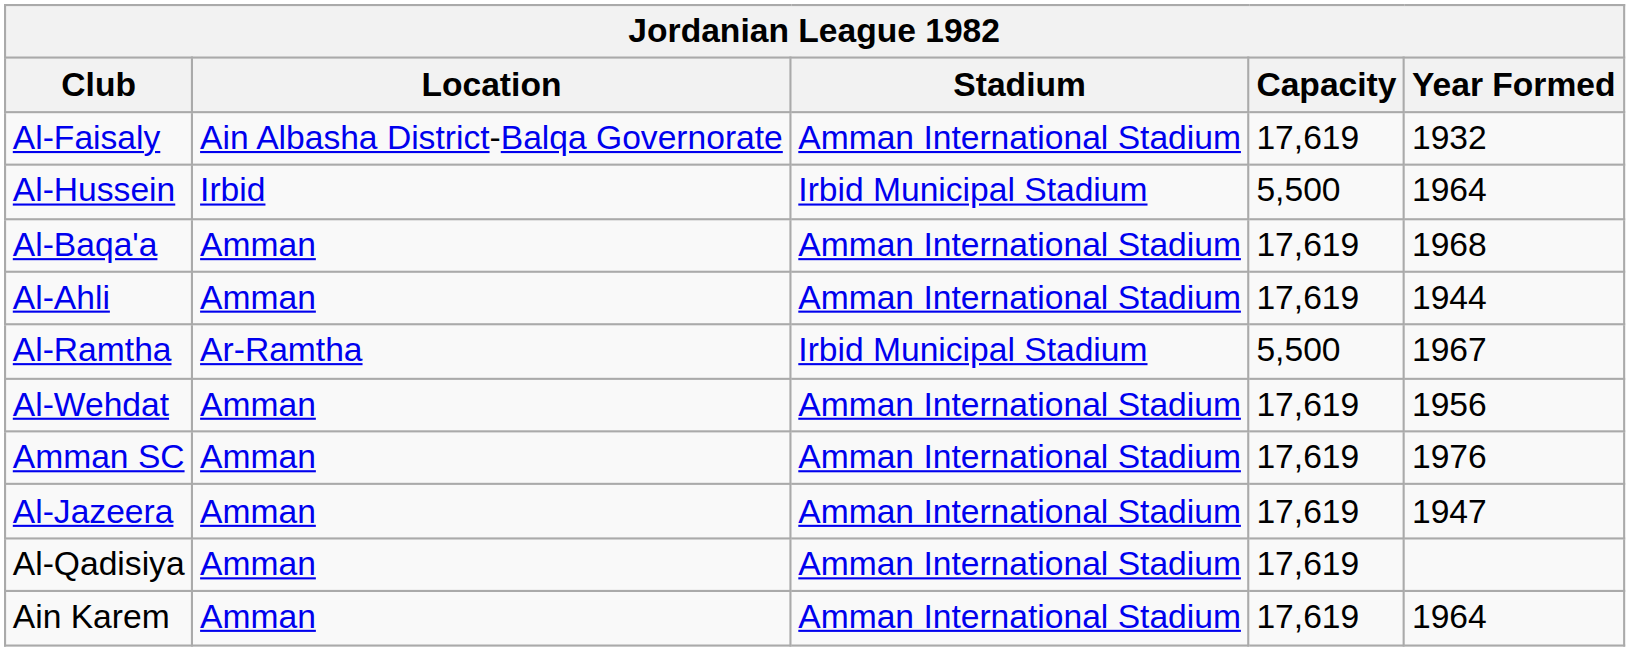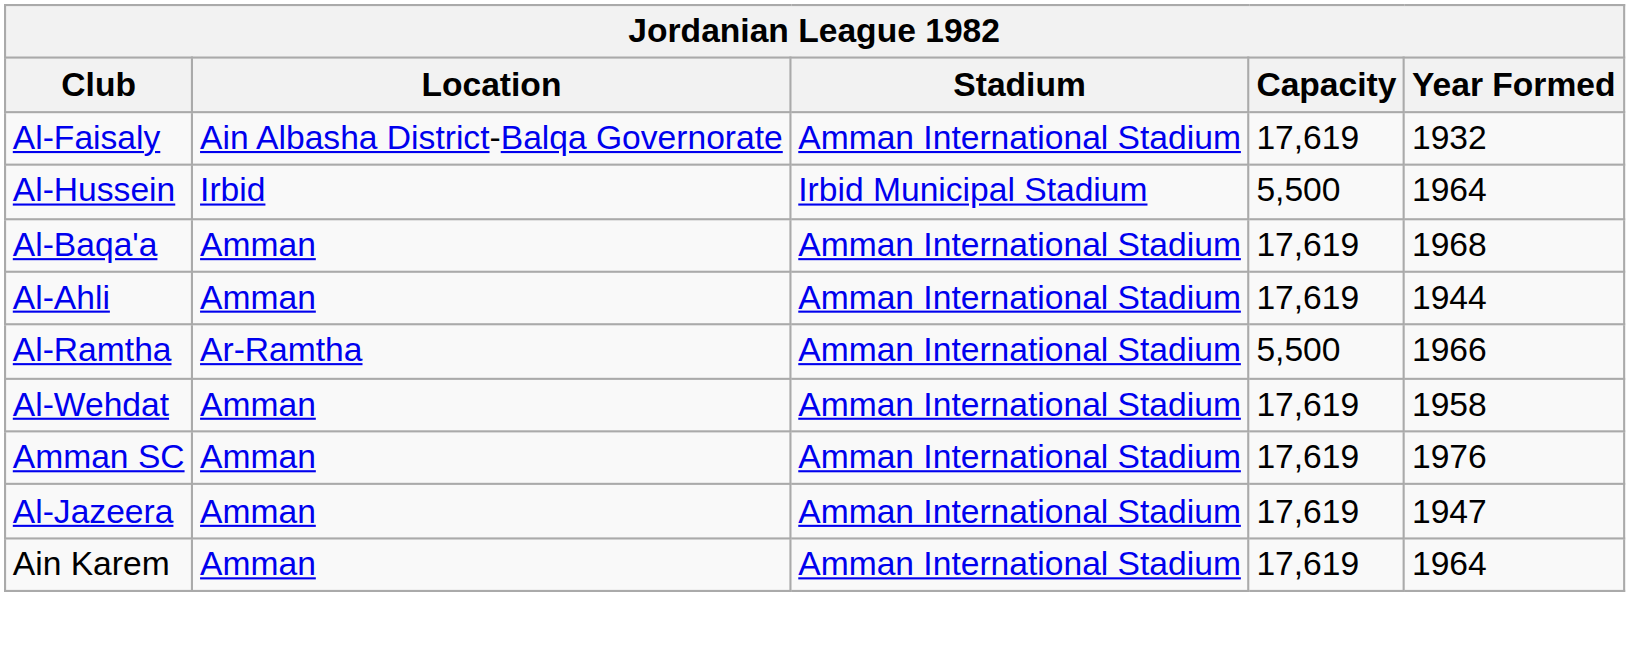 <table class="wikitable">
 <tr>
 <th colspan="5">Jordanian  League 1982</th>
 </tr>
 <tr>
 <th>Club</th>
 <th>Location</th>
 <th>Stadium</th>
 <th>Capacity</th>
 <th>Year Formed</th>
 </tr>
 <tr style="vertical-align:top;">
 <td><a href='#'>Al-Faisaly</a></td>
 <td><a href='#'>Ain Albasha District</a>-<a href='#'>Balqa Governorate</a></td>
 <td><a href='#'>Amman International Stadium</a></td>
 <td>17,619</td>
 <td>1932</td>
 </tr>
 <tr style="vertical-align:top;">
 <td><a href='#'>Al-Hussein</a></td>
 <td><a href='#'>Irbid</a></td>
 <td><a href='#'>Irbid Municipal Stadium</a></td>
 <td>5,500</td>
 <td>1964</td>
 </tr>
 <tr style="vertical-align:top;">
 <td><a href='#'>Al-Baqa'a</a></td>
 <td><a href='#'>Amman</a></td>
 <td><a href='#'>Amman International Stadium</a></td>
 <td>17,619</td>
 <td>1968</td>
 </tr>
 <tr style="vertical-align:top;">
 <td><a href='#'>Al-Ahli</a></td>
 <td><a href='#'>Amman</a></td>
 <td><a href='#'>Amman International Stadium</a></td>
 <td>17,619</td>
 <td>1944</td>
 </tr>
 <tr style="vertical-align:top;">
 <td><a href='#'>Al-Ramtha</a></td>
 <td><a href='#'>Ar-Ramtha</a></td>
-<td><a href='#'>Irbid Municipal Stadium</a></td>
+<td><a href='#'>Amman International Stadium</a></td>
 <td>5,500</td>
-<td>1967</td>
+<td>1966</td>
 </tr>
 <tr style="vertical-align:top;">
 <td><a href='#'>Al-Wehdat</a></td>
 <td><a href='#'>Amman</a></td>
 <td><a href='#'>Amman International Stadium</a></td>
 <td>17,619</td>
-<td>1956</td>
+<td>1958</td>
 </tr>
 <tr style="vertical-align:top;">
 <td><a href='#'>Amman SC</a></td>
 <td><a href='#'>Amman</a></td>
 <td><a href='#'>Amman International Stadium</a></td>
 <td>17,619</td>
 <td>1976</td>
 </tr>
 <tr style="vertical-align:top;">
 <td><a href='#'>Al-Jazeera</a></td>
 <td><a href='#'>Amman</a></td>
 <td><a href='#'>Amman International Stadium</a></td>
 <td>17,619</td>
 <td>1947</td>
 </tr>
 <tr style="vertical-align:top;">
-<td>Al-Qadisiya</td>
-<td><a href='#'>Amman</a></td>
-<td><a href='#'>Amman International Stadium</a></td>
-<td>17,619</td>
-<td></td>
-</tr>
-<tr style="vertical-align:top;">
 <td>Ain Karem</td>
 <td><a href='#'>Amman</a></td>
 <td><a href='#'>Amman International Stadium</a></td>
 <td>17,619</td>
 <td>1964</td>
 </tr>
 </table>
